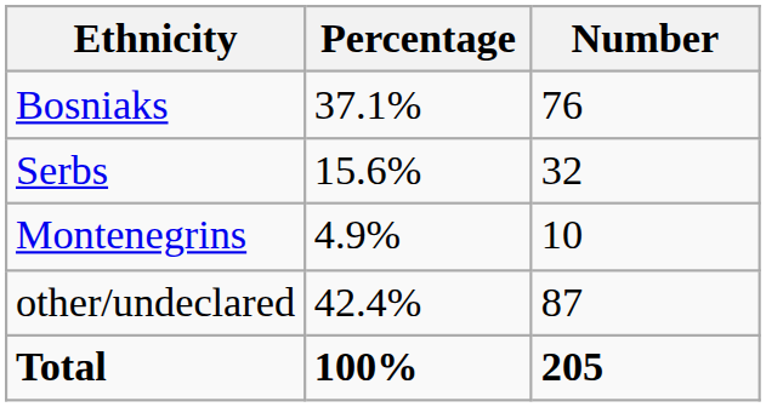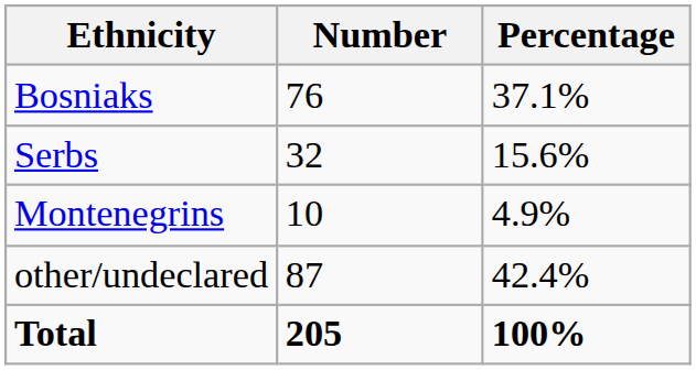 <table class="wikitable">
 <tr>
 <th width="100px">Ethnicity</th>
+<th width="80px">Number</th>
 <th width="80px">Percentage</th>
-<th width="80px">Number</th>
 </tr>
 <tr>
 <td><a href='#'>Bosniaks</a></td>
+<td>76</td>
 <td>37.1%</td>
-<td>76</td>
 </tr>
 <tr>
 <td><a href='#'>Serbs</a></td>
+<td>32</td>
 <td>15.6%</td>
-<td>32</td>
 </tr>
 <tr>
 <td><a href='#'>Montenegrins</a></td>
+<td>10</td>
 <td>4.9%</td>
-<td>10</td>
 </tr>
 <tr>
 <td>other/undeclared</td>
+<td>87</td>
 <td>42.4%</td>
-<td>87</td>
 </tr>
 <tr>
 <td><strong>Total</strong></td>
+<td><strong>205</strong></td>
 <td><strong>100%</strong></td>
-<td><strong>205</strong></td>
 </tr>
 </table>
